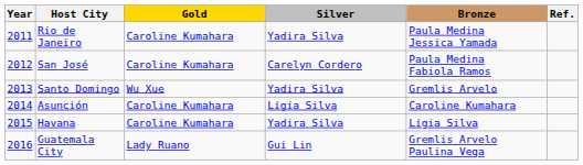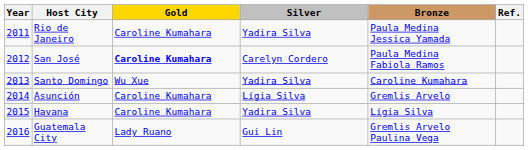 <table class="wikitable">
 <tr>
 <th style="width:2em;">Year</th>
 <th style="width:8em;">Host City</th>
 <th style="background:gold; width:13em;">Gold</th>
 <th style="background:silver; width:13em;">Silver</th>
 <th style="background:#c96; width:13em;">Bronze</th>
 <th style="width:1em;">Ref.</th>
 </tr>
 <tr>
 <td><a href='#'>2011</a></td>
 <td><a href='#'>Rio de Janeiro</a></td>
 <td> <a href='#'>Caroline Kumahara</a></td>
 <td> <a href='#'>Yadira Silva</a></td>
 <td> <a href='#'>Paula Medina</a><br> <a href='#'>Jessica Yamada</a></td>
 <td></td>
 </tr>
 <tr>
 <td><a href='#'>2012</a></td>
 <td><a href='#'>San José</a></td>
-<td> <a href='#'>Caroline Kumahara</a></td>
+<td><strong> <a href='#'>Caroline Kumahara</a></strong></td>
 <td> <a href='#'>Carelyn Cordero</a></td>
 <td> <a href='#'>Paula Medina</a><br> <a href='#'>Fabiola Ramos</a></td>
 <td></td>
 </tr>
 <tr>
 <td><a href='#'>2013</a></td>
 <td><a href='#'>Santo Domingo</a></td>
 <td> <a href='#'>Wu Xue</a></td>
 <td> <a href='#'>Yadira Silva</a></td>
-<td> <a href='#'>Gremlis Arvelo</a></td>
+<td> <a href='#'>Caroline Kumahara</a></td>
 <td></td>
 </tr>
 <tr>
 <td><a href='#'>2014</a></td>
 <td><a href='#'>Asunción</a></td>
 <td> <a href='#'>Caroline Kumahara</a></td>
 <td> <a href='#'>Lígia Silva</a></td>
-<td> <a href='#'>Caroline Kumahara</a></td>
+<td> <a href='#'>Gremlis Arvelo</a></td>
 <td></td>
 </tr>
 <tr>
 <td><a href='#'>2015</a></td>
 <td><a href='#'>Havana</a></td>
 <td> <a href='#'>Caroline Kumahara</a></td>
 <td> <a href='#'>Yadira Silva</a></td>
 <td> <a href='#'>Lígia Silva</a></td>
 <td></td>
 </tr>
 <tr>
 <td><a href='#'>2016</a></td>
 <td><a href='#'>Guatemala City</a></td>
 <td> <a href='#'>Lady Ruano</a></td>
 <td> <a href='#'>Gui Lin</a></td>
 <td> <a href='#'>Gremlis Arvelo</a><br> <a href='#'>Paulina Vega</a></td>
 <td></td>
 </tr>
 </table>
